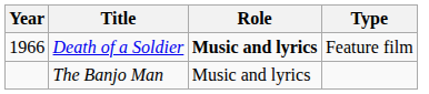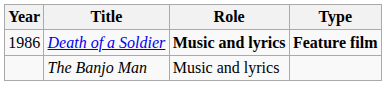 <table class="wikitable">
 <tr>
 <th>Year</th>
 <th>Title</th>
 <th>Role</th>
 <th>Type</th>
 </tr>
 <tr>
-<td>1966</td>
+<td>1986</td>
 <td><em><a href='#'>Death of a Soldier</a></em></td>
 <td><strong>Music and lyrics</strong></td>
-<td>Feature film</td>
+<td><strong>Feature film</strong></td>
 </tr>
 <tr>
 <td></td>
 <td><em>The Banjo Man</em></td>
 <td>Music and lyrics</td>
 <td></td>
 </tr>
 </table>
